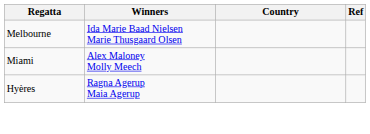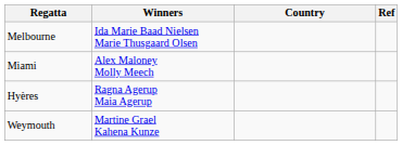 <table class="wikitable">
 <tr>
 <th width=120>Regatta</th>
 <th width=200px>Winners</th>
 <th width=200px>Country</th>
 <th>Ref</th>
 </tr>
 <tr>
 <td>Melbourne</td>
 <td><a href='#'>Ida Marie Baad Nielsen</a><br><a href='#'>Marie Thusgaard Olsen</a></td>
 <td></td>
 <td></td>
 </tr>
 <tr>
 <td>Miami</td>
 <td><a href='#'>Alex Maloney</a><br><a href='#'>Molly Meech</a></td>
 <td></td>
 <td></td>
 </tr>
 <tr>
 <td>Hyères</td>
 <td><a href='#'>Ragna Agerup</a><br><a href='#'>Maia Agerup</a></td>
 <td></td>
 <td></td>
 </tr>
+<tr>
+<td>Weymouth</td>
+<td><a href='#'>Martine Grael</a><br><a href='#'>Kahena Kunze</a></td>
+<td></td>
+<td></td>
+</tr>
 </table>
